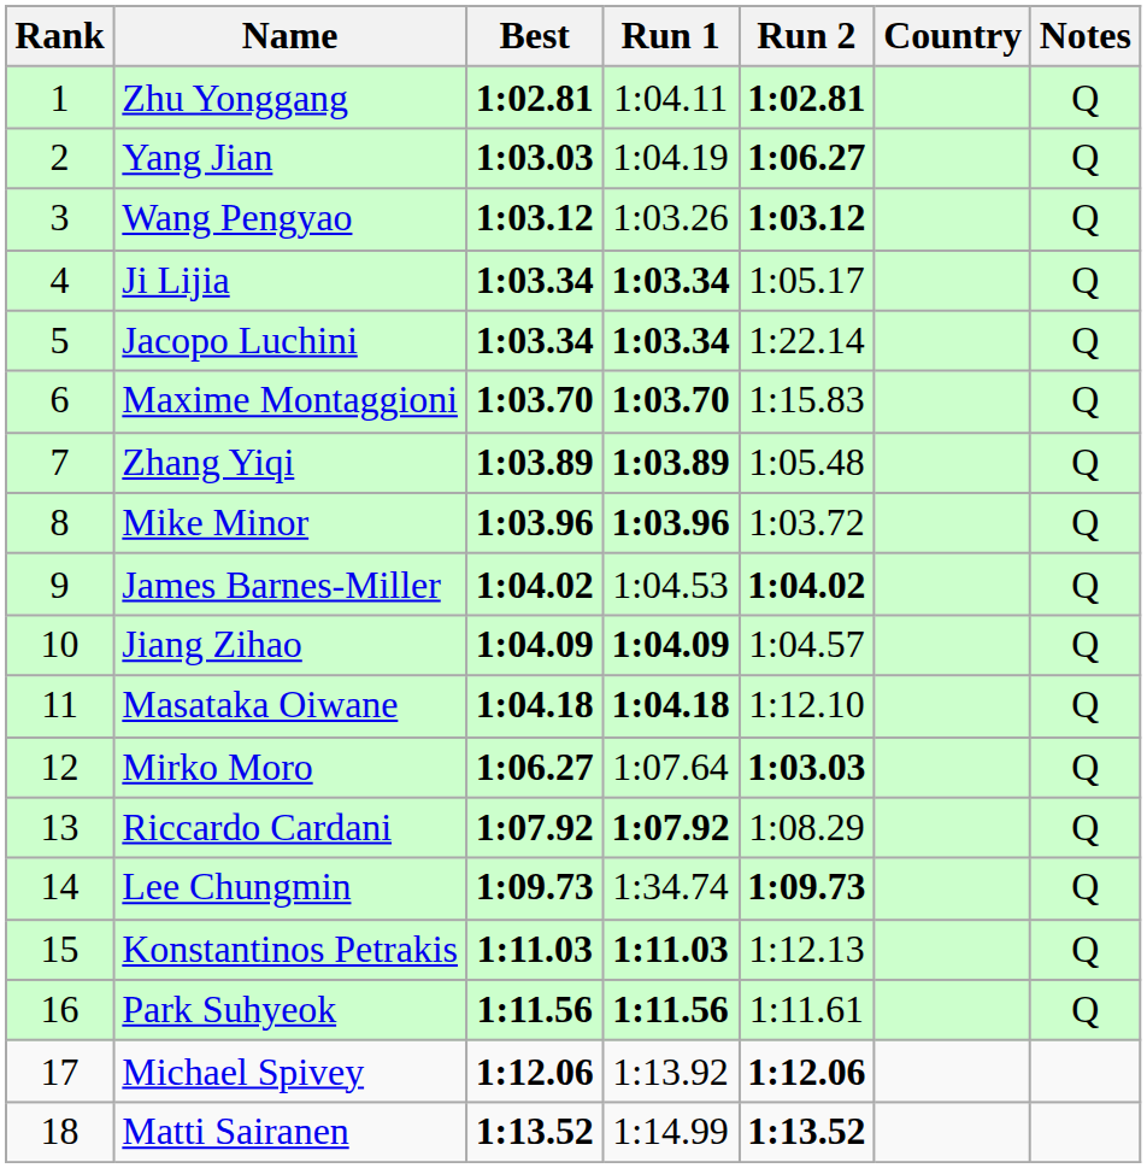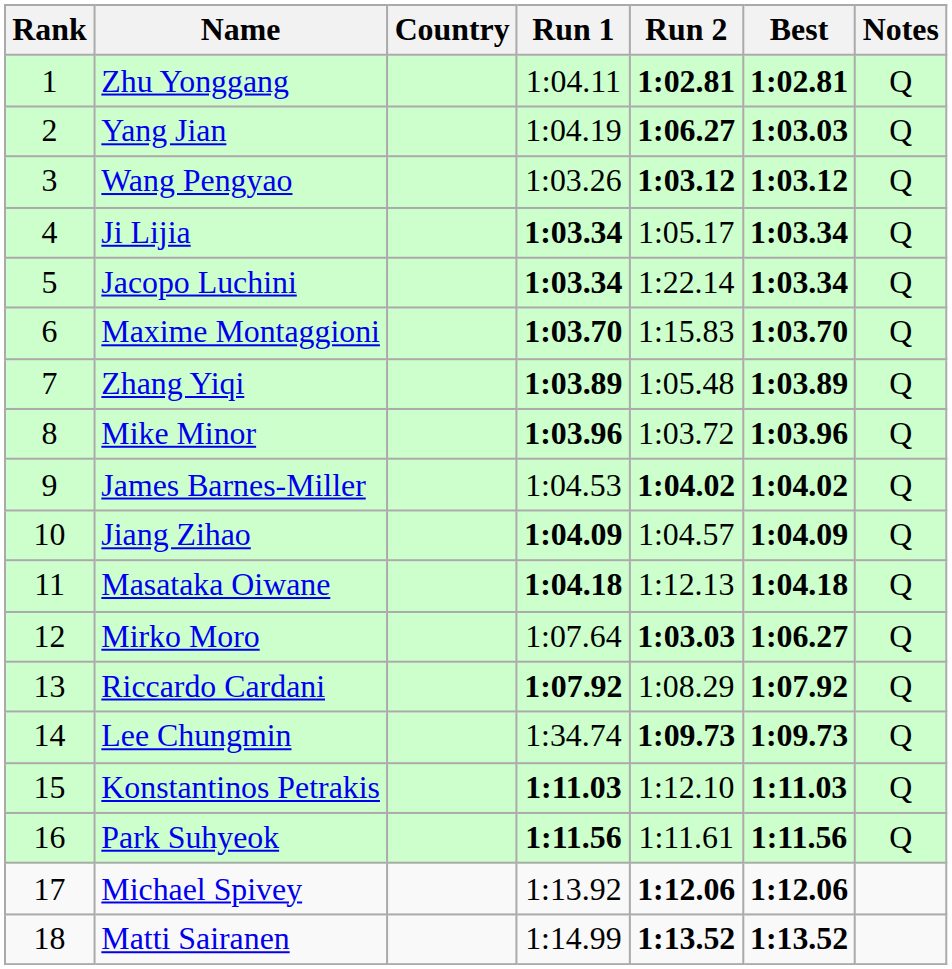 <table class="wikitable sortable" style="text-align:center">
 <tr>
 <th>Rank</th>
 <th>Name</th>
-<th>Best</th>
+<th>Country</th>
 <th>Run 1</th>
 <th>Run 2</th>
-<th>Country</th>
+<th>Best</th>
 <th>Notes</th>
 </tr>
 <tr bgcolor=#ccffcc>
 <td>1</td>
 <td align="left"><a href='#'>Zhu Yonggang</a></td>
-<td><strong>1:02.81</strong></td>
+<td align=left></td>
 <td>1:04.11</td>
 <td><strong>1:02.81</strong></td>
-<td align=left></td>
+<td><strong>1:02.81</strong></td>
 <td>Q</td>
 </tr>
 <tr bgcolor=#ccffcc>
 <td>2</td>
 <td align="left"><a href='#'>Yang Jian</a></td>
-<td><strong>1:03.03</strong></td>
+<td align="left"></td>
 <td>1:04.19</td>
 <td><strong>1:06.27</strong></td>
-<td align="left"></td>
+<td><strong>1:03.03</strong></td>
 <td>Q</td>
 </tr>
 <tr bgcolor=#ccffcc>
 <td>3</td>
 <td align="left"><a href='#'>Wang Pengyao</a></td>
-<td><strong>1:03.12</strong></td>
+<td align="left"></td>
 <td>1:03.26</td>
 <td><strong>1:03.12</strong></td>
-<td align="left"></td>
+<td><strong>1:03.12</strong></td>
 <td>Q</td>
 </tr>
 <tr bgcolor=#ccffcc>
 <td>4</td>
 <td align="left"><a href='#'>Ji Lijia</a></td>
-<td><strong>1:03.34</strong></td>
+<td align="left"></td>
 <td><strong>1:03.34</strong></td>
 <td>1:05.17</td>
-<td align="left"></td>
+<td><strong>1:03.34</strong></td>
 <td>Q</td>
 </tr>
 <tr bgcolor=#ccffcc>
 <td>5</td>
 <td align="left"><a href='#'>Jacopo Luchini</a></td>
-<td><strong>1:03.34</strong></td>
+<td align="left"></td>
 <td><strong>1:03.34</strong></td>
 <td>1:22.14</td>
-<td align="left"></td>
+<td><strong>1:03.34</strong></td>
 <td>Q</td>
 </tr>
 <tr bgcolor=#ccffcc>
 <td>6</td>
 <td align="left"><a href='#'>Maxime Montaggioni</a></td>
-<td><strong>1:03.70</strong></td>
+<td align="left"></td>
 <td><strong>1:03.70</strong></td>
 <td>1:15.83</td>
-<td align="left"></td>
+<td><strong>1:03.70</strong></td>
 <td>Q</td>
 </tr>
 <tr bgcolor=#ccffcc>
 <td>7</td>
 <td align="left"><a href='#'>Zhang Yiqi</a></td>
-<td><strong>1:03.89</strong></td>
+<td align="left"></td>
 <td><strong>1:03.89</strong></td>
 <td>1:05.48</td>
-<td align="left"></td>
+<td><strong>1:03.89</strong></td>
 <td>Q</td>
 </tr>
 <tr bgcolor=#ccffcc>
 <td>8</td>
 <td align="left"><a href='#'>Mike Minor</a></td>
-<td><strong>1:03.96</strong></td>
+<td align="left"></td>
 <td><strong>1:03.96</strong></td>
 <td>1:03.72</td>
-<td align="left"></td>
+<td><strong>1:03.96</strong></td>
 <td>Q</td>
 </tr>
 <tr bgcolor=#ccffcc>
 <td>9</td>
 <td align="left"><a href='#'>James Barnes-Miller</a></td>
-<td><strong>1:04.02</strong></td>
+<td align="left"></td>
 <td>1:04.53</td>
 <td><strong>1:04.02</strong></td>
-<td align="left"></td>
+<td><strong>1:04.02</strong></td>
 <td>Q</td>
 </tr>
 <tr bgcolor=#ccffcc>
 <td>10</td>
 <td align="left"><a href='#'>Jiang Zihao</a></td>
-<td><strong>1:04.09</strong></td>
+<td align="left"></td>
 <td><strong>1:04.09</strong></td>
 <td>1:04.57</td>
-<td align="left"></td>
+<td><strong>1:04.09</strong></td>
 <td>Q</td>
 </tr>
 <tr bgcolor=#ccffcc>
 <td>11</td>
 <td align="left"><a href='#'>Masataka Oiwane</a></td>
+<td align="left"></td>
 <td><strong>1:04.18</strong></td>
+<td>1:12.13</td>
 <td><strong>1:04.18</strong></td>
-<td>1:12.10</td>
-<td align="left"></td>
 <td>Q</td>
 </tr>
 <tr bgcolor=#ccffcc>
 <td>12</td>
 <td align="left"><a href='#'>Mirko Moro</a></td>
-<td><strong>1:06.27</strong></td>
+<td align="left"></td>
 <td>1:07.64</td>
 <td><strong>1:03.03</strong></td>
-<td align="left"></td>
+<td><strong>1:06.27</strong></td>
 <td>Q</td>
 </tr>
 <tr bgcolor=#ccffcc>
 <td>13</td>
 <td align="left"><a href='#'>Riccardo Cardani</a></td>
-<td><strong>1:07.92</strong></td>
+<td align="left"></td>
 <td><strong>1:07.92</strong></td>
 <td>1:08.29</td>
-<td align="left"></td>
+<td><strong>1:07.92</strong></td>
 <td>Q</td>
 </tr>
 <tr bgcolor=#ccffcc>
 <td>14</td>
 <td align="left"><a href='#'>Lee Chungmin</a></td>
-<td><strong>1:09.73</strong></td>
+<td align="left"></td>
 <td>1:34.74</td>
 <td><strong>1:09.73</strong></td>
-<td align="left"></td>
+<td><strong>1:09.73</strong></td>
 <td>Q</td>
 </tr>
 <tr bgcolor=#ccffcc>
 <td>15</td>
 <td align="left"><a href='#'>Konstantinos Petrakis</a></td>
+<td align="left"></td>
 <td><strong>1:11.03</strong></td>
+<td>1:12.10</td>
 <td><strong>1:11.03</strong></td>
-<td>1:12.13</td>
-<td align="left"></td>
 <td>Q</td>
 </tr>
 <tr bgcolor=#ccffcc>
 <td>16</td>
 <td align="left"><a href='#'>Park Suhyeok</a></td>
-<td><strong>1:11.56</strong></td>
+<td align="left"></td>
 <td><strong>1:11.56</strong></td>
 <td>1:11.61</td>
-<td align="left"></td>
+<td><strong>1:11.56</strong></td>
 <td>Q</td>
 </tr>
 <tr>
 <td>17</td>
 <td align="left"><a href='#'>Michael Spivey</a></td>
-<td><strong>1:12.06</strong></td>
+<td align="left"></td>
 <td>1:13.92</td>
 <td><strong>1:12.06</strong></td>
-<td align="left"></td>
+<td><strong>1:12.06</strong></td>
 <td></td>
 </tr>
 <tr>
 <td>18</td>
 <td align="left"><a href='#'>Matti Sairanen</a></td>
-<td><strong>1:13.52</strong></td>
+<td align="left"></td>
 <td>1:14.99</td>
 <td><strong>1:13.52</strong></td>
-<td align="left"></td>
+<td><strong>1:13.52</strong></td>
 <td></td>
 </tr>
 </table>
